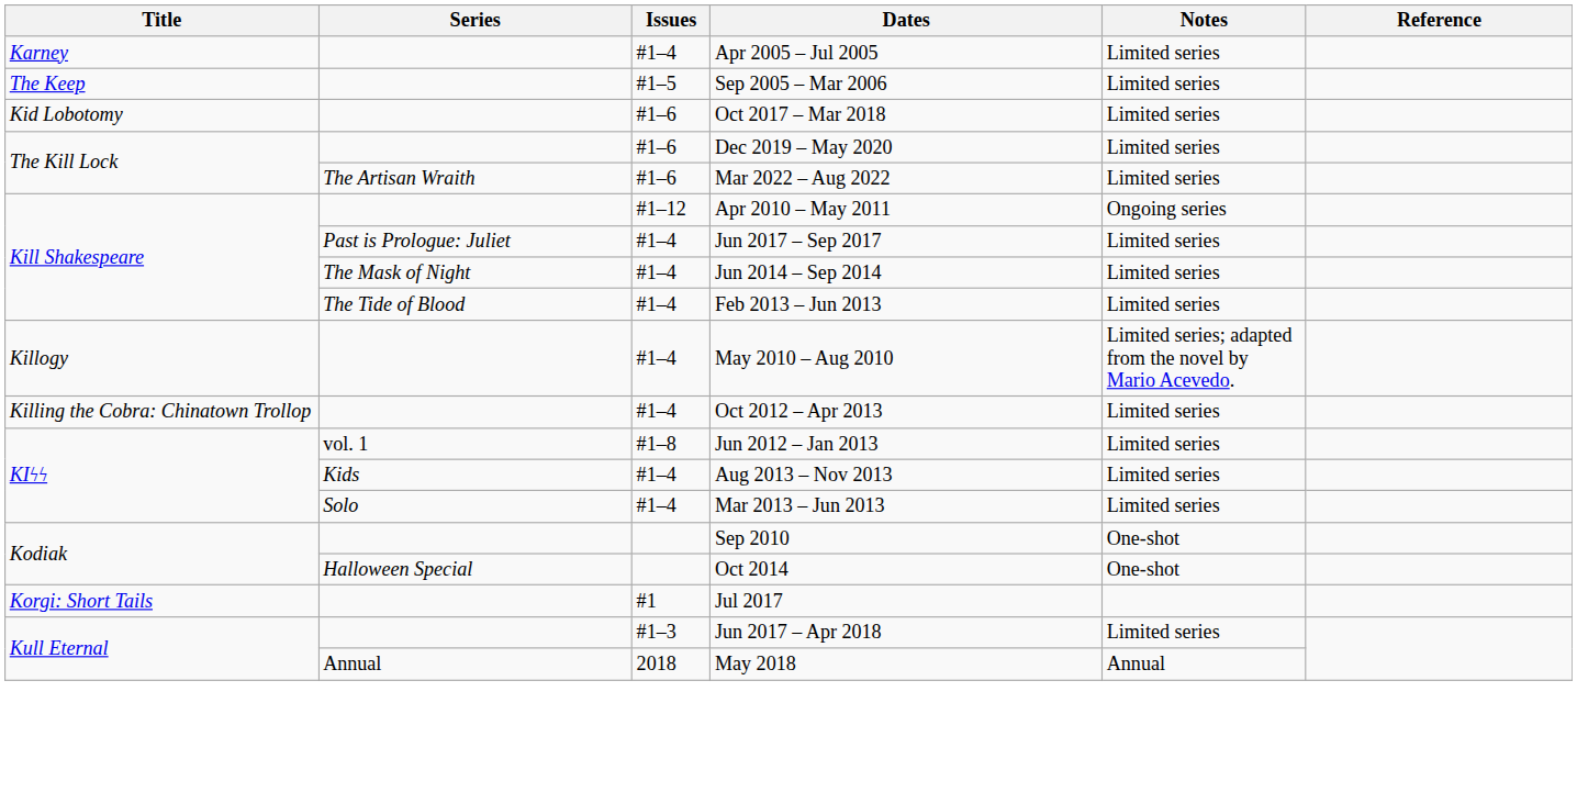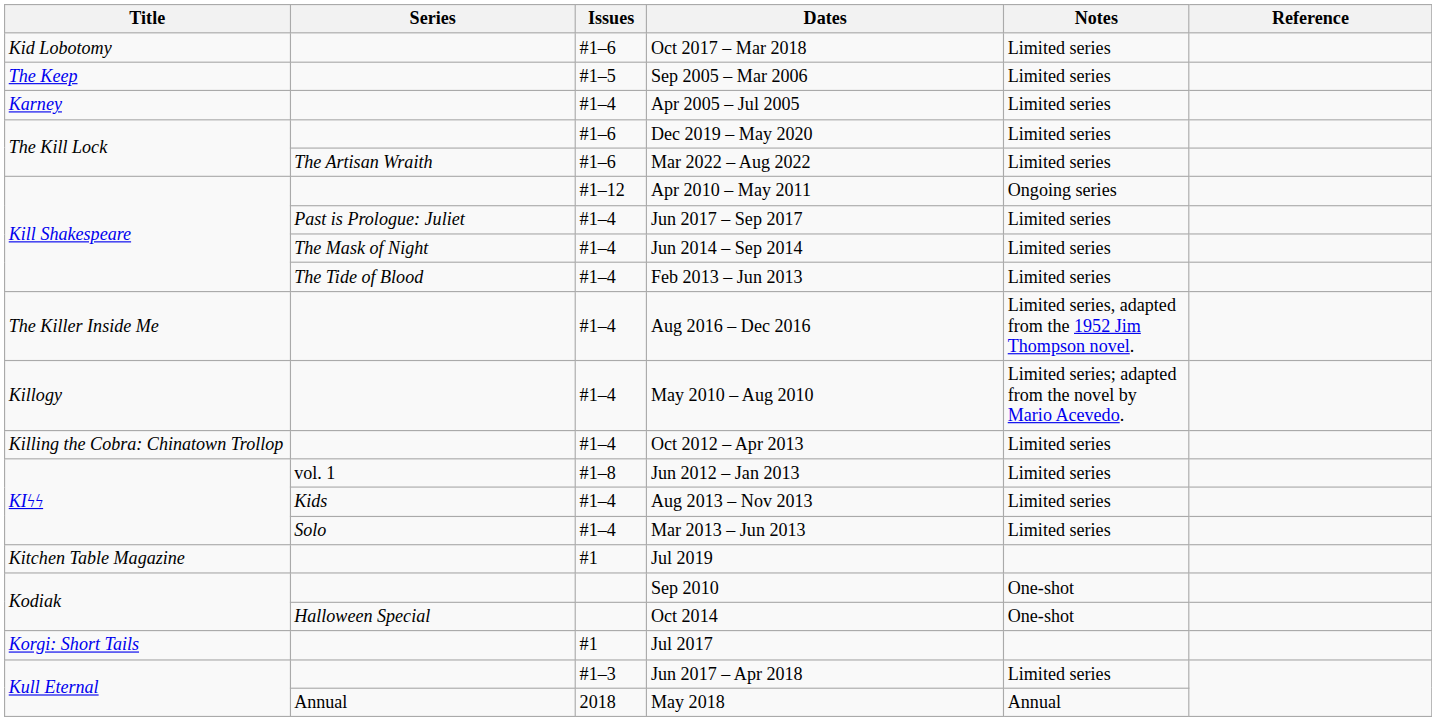 <table class="wikitable sortable" style="width:100%;">
 <tr>
 <th width=20%>Title</th>
 <th width=20%>Series</th>
 <th width=5%>Issues</th>
 <th width=25%>Dates</th>
 <th width=13%>Notes</th>
 <th>Reference</th>
 </tr>
 <tr>
-<td><em><a href='#'>Karney</a></em></td>
+<td><em>Kid Lobotomy</em></td>
 <td></td>
-<td>#1–4</td>
-<td>Apr 2005 – Jul 2005</td>
+<td>#1–6</td>
+<td>Oct 2017 – Mar 2018</td>
 <td>Limited series</td>
 <td></td>
 </tr>
 <tr>
 <td><em><a href='#'>The Keep</a></em></td>
 <td></td>
 <td>#1–5</td>
 <td>Sep 2005 – Mar 2006</td>
 <td>Limited series</td>
 <td></td>
 </tr>
 <tr>
-<td><em>Kid Lobotomy</em></td>
+<td><em><a href='#'>Karney</a></em></td>
 <td></td>
-<td>#1–6</td>
-<td>Oct 2017 – Mar 2018</td>
+<td>#1–4</td>
+<td>Apr 2005 – Jul 2005</td>
 <td>Limited series</td>
 <td></td>
 </tr>
 <tr>
 <td rowspan=2><em>The Kill Lock</em></td>
 <td></td>
 <td>#1–6</td>
 <td>Dec 2019 – May 2020</td>
 <td>Limited series</td>
 <td></td>
 </tr>
 <tr>
 <td><em>The Artisan Wraith</em></td>
 <td>#1–6</td>
 <td>Mar 2022 – Aug 2022</td>
 <td>Limited series</td>
 <td></td>
 </tr>
 <tr>
 <td rowspan=4><em><a href='#'>Kill Shakespeare</a></em></td>
 <td></td>
 <td>#1–12</td>
 <td>Apr 2010 – May 2011</td>
 <td>Ongoing series</td>
 <td></td>
 </tr>
 <tr>
 <td><em>Past is Prologue: Juliet</em></td>
 <td>#1–4</td>
 <td>Jun 2017 – Sep 2017</td>
 <td>Limited series</td>
 <td></td>
 </tr>
 <tr>
 <td><em>The Mask of Night</em></td>
 <td>#1–4</td>
 <td>Jun 2014 – Sep 2014</td>
 <td>Limited series</td>
 <td></td>
 </tr>
 <tr>
 <td><em>The Tide of Blood</em></td>
 <td>#1–4</td>
 <td>Feb 2013 – Jun 2013</td>
 <td>Limited series</td>
 <td></td>
 </tr>
 <tr>
+<td><em>The Killer Inside Me</em></td>
+<td></td>
+<td>#1–4</td>
+<td>Aug 2016 – Dec 2016</td>
+<td>Limited series, adapted from the <a href='#'>1952 Jim Thompson novel</a>.</td>
+<td></td>
+</tr>
+<tr>
 <td><em>Killogy</em></td>
 <td></td>
 <td>#1–4</td>
 <td>May 2010 – Aug 2010</td>
 <td>Limited series; adapted from the novel by <a href='#'>Mario Acevedo</a>.</td>
 <td></td>
 </tr>
 <tr>
 <td><em>Killing the Cobra: Chinatown Trollop</em></td>
 <td></td>
 <td>#1–4</td>
 <td>Oct 2012 – Apr 2013</td>
 <td>Limited series</td>
 <td></td>
 </tr>
 <tr>
 <td rowspan=3><em><a href='#'>KIϟϟ</a></em></td>
 <td>vol. 1</td>
 <td>#1–8</td>
 <td>Jun 2012 – Jan 2013</td>
 <td>Limited series</td>
 <td></td>
 </tr>
 <tr>
 <td><em>Kids</em></td>
 <td>#1–4</td>
 <td>Aug 2013 – Nov 2013</td>
 <td>Limited series</td>
 <td></td>
 </tr>
 <tr>
 <td><em>Solo</em></td>
 <td>#1–4</td>
 <td>Mar 2013 – Jun 2013</td>
 <td>Limited series</td>
+<td></td>
+</tr>
+<tr>
+<td><em>Kitchen Table Magazine</em></td>
+<td></td>
+<td>#1</td>
+<td>Jul 2019</td>
+<td></td>
 <td></td>
 </tr>
 <tr>
 <td rowspan="2"><em>Kodiak</em></td>
 <td></td>
 <td></td>
 <td>Sep 2010</td>
 <td>One-shot</td>
 <td></td>
 </tr>
 <tr>
 <td><em>Halloween Special</em></td>
 <td></td>
 <td>Oct 2014</td>
 <td>One-shot</td>
 <td></td>
 </tr>
 <tr>
 <td><em><a href='#'>Korgi: Short Tails</a></em></td>
 <td></td>
 <td>#1</td>
 <td>Jul 2017</td>
 <td></td>
 <td></td>
 </tr>
 <tr>
 <td rowspan="2"><em><a href='#'>Kull Eternal</a></em></td>
 <td></td>
 <td>#1–3</td>
 <td>Jun 2017 – Apr 2018</td>
 <td>Limited series</td>
 <td rowspan="2"></td>
 </tr>
 <tr>
 <td>Annual</td>
 <td>2018</td>
 <td>May 2018</td>
 <td>Annual</td>
 </tr>
 </table>
